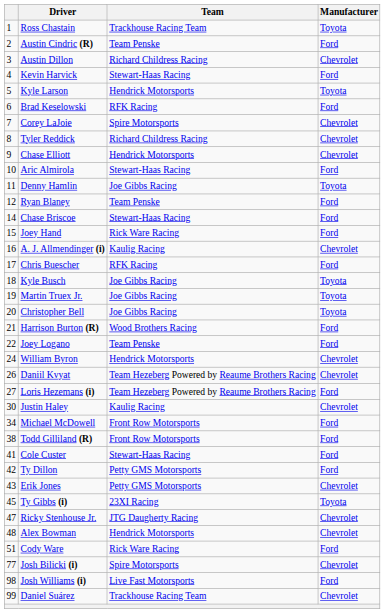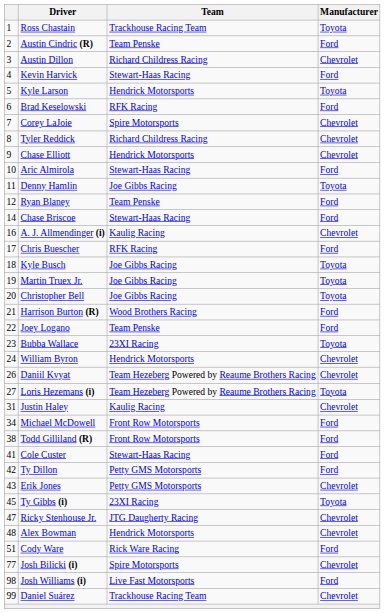 <table class="wikitable" style="font-size:95%">
 <tr>
 <th></th>
 <th>Driver</th>
 <th>Team</th>
 <th>Manufacturer</th>
 </tr>
 <tr>
 <td>1</td>
 <td><a href='#'>Ross Chastain</a></td>
 <td><a href='#'>Trackhouse Racing Team</a></td>
 <td><a href='#'>Toyota</a></td>
 </tr>
 <tr>
 <td>2</td>
 <td><a href='#'>Austin Cindric</a> <strong>(R)</strong></td>
 <td><a href='#'>Team Penske</a></td>
 <td><a href='#'>Ford</a></td>
 </tr>
 <tr>
 <td>3</td>
 <td><a href='#'>Austin Dillon</a></td>
 <td><a href='#'>Richard Childress Racing</a></td>
 <td><a href='#'>Chevrolet</a></td>
 </tr>
 <tr>
 <td>4</td>
 <td><a href='#'>Kevin Harvick</a></td>
 <td><a href='#'>Stewart-Haas Racing</a></td>
 <td><a href='#'>Ford</a></td>
 </tr>
 <tr>
 <td>5</td>
 <td><a href='#'>Kyle Larson</a></td>
 <td><a href='#'>Hendrick Motorsports</a></td>
 <td><a href='#'>Toyota</a></td>
 </tr>
 <tr>
 <td>6</td>
 <td><a href='#'>Brad Keselowski</a></td>
 <td><a href='#'>RFK Racing</a></td>
 <td><a href='#'>Ford</a></td>
 </tr>
 <tr>
 <td>7</td>
 <td><a href='#'>Corey LaJoie</a></td>
 <td><a href='#'>Spire Motorsports</a></td>
 <td><a href='#'>Chevrolet</a></td>
 </tr>
 <tr>
 <td>8</td>
 <td><a href='#'>Tyler Reddick</a></td>
 <td><a href='#'>Richard Childress Racing</a></td>
 <td><a href='#'>Chevrolet</a></td>
 </tr>
 <tr>
 <td>9</td>
 <td><a href='#'>Chase Elliott</a></td>
 <td><a href='#'>Hendrick Motorsports</a></td>
 <td><a href='#'>Chevrolet</a></td>
 </tr>
 <tr>
 <td>10</td>
 <td><a href='#'>Aric Almirola</a></td>
 <td><a href='#'>Stewart-Haas Racing</a></td>
 <td><a href='#'>Ford</a></td>
 </tr>
 <tr>
 <td>11</td>
 <td><a href='#'>Denny Hamlin</a></td>
 <td><a href='#'>Joe Gibbs Racing</a></td>
 <td><a href='#'>Toyota</a></td>
 </tr>
 <tr>
 <td>12</td>
 <td><a href='#'>Ryan Blaney</a></td>
 <td><a href='#'>Team Penske</a></td>
 <td><a href='#'>Ford</a></td>
 </tr>
 <tr>
 <td>14</td>
 <td><a href='#'>Chase Briscoe</a></td>
 <td><a href='#'>Stewart-Haas Racing</a></td>
 <td><a href='#'>Ford</a></td>
 </tr>
 <tr>
-<td>15</td>
-<td><a href='#'>Joey Hand</a></td>
-<td><a href='#'>Rick Ware Racing</a></td>
-<td><a href='#'>Ford</a></td>
-</tr>
-<tr>
 <td>16</td>
 <td nowrap><a href='#'>A. J. Allmendinger</a> <strong>(i)</strong></td>
 <td><a href='#'>Kaulig Racing</a></td>
 <td><a href='#'>Chevrolet</a></td>
 </tr>
 <tr>
 <td>17</td>
 <td><a href='#'>Chris Buescher</a></td>
 <td><a href='#'>RFK Racing</a></td>
 <td><a href='#'>Ford</a></td>
 </tr>
 <tr>
 <td>18</td>
 <td><a href='#'>Kyle Busch</a></td>
 <td><a href='#'>Joe Gibbs Racing</a></td>
 <td><a href='#'>Toyota</a></td>
 </tr>
 <tr>
 <td>19</td>
 <td><a href='#'>Martin Truex Jr.</a></td>
 <td><a href='#'>Joe Gibbs Racing</a></td>
 <td><a href='#'>Toyota</a></td>
 </tr>
 <tr>
 <td>20</td>
 <td><a href='#'>Christopher Bell</a></td>
 <td><a href='#'>Joe Gibbs Racing</a></td>
 <td><a href='#'>Toyota</a></td>
 </tr>
 <tr>
 <td>21</td>
 <td><a href='#'>Harrison Burton</a> <strong>(R)</strong></td>
 <td><a href='#'>Wood Brothers Racing</a></td>
 <td><a href='#'>Ford</a></td>
 </tr>
 <tr>
 <td>22</td>
 <td><a href='#'>Joey Logano</a></td>
 <td><a href='#'>Team Penske</a></td>
 <td><a href='#'>Ford</a></td>
 </tr>
 <tr>
+<td>23</td>
+<td><a href='#'>Bubba Wallace</a></td>
+<td><a href='#'>23XI Racing</a></td>
+<td><a href='#'>Toyota</a></td>
+</tr>
+<tr>
 <td>24</td>
 <td><a href='#'>William Byron</a></td>
 <td><a href='#'>Hendrick Motorsports</a></td>
 <td><a href='#'>Chevrolet</a></td>
 </tr>
 <tr>
 <td>26</td>
 <td><a href='#'>Daniil Kvyat</a></td>
 <td><a href='#'>Team Hezeberg</a> Powered by <a href='#'>Reaume Brothers Racing</a></td>
 <td><a href='#'>Chevrolet</a></td>
 </tr>
 <tr>
 <td>27</td>
 <td><a href='#'>Loris Hezemans</a> <strong>(i)</strong></td>
 <td nowrap><a href='#'>Team Hezeberg</a> Powered by <a href='#'>Reaume Brothers Racing</a></td>
-<td><a href='#'>Ford</a></td>
+<td><a href='#'>Toyota</a></td>
 </tr>
 <tr>
-<td>30</td>
+<td>31</td>
 <td><a href='#'>Justin Haley</a></td>
 <td><a href='#'>Kaulig Racing</a></td>
 <td><a href='#'>Chevrolet</a></td>
 </tr>
 <tr>
 <td>34</td>
 <td><a href='#'>Michael McDowell</a></td>
 <td><a href='#'>Front Row Motorsports</a></td>
 <td><a href='#'>Ford</a></td>
 </tr>
 <tr>
 <td>38</td>
 <td><a href='#'>Todd Gilliland</a> <strong>(R)</strong></td>
 <td><a href='#'>Front Row Motorsports</a></td>
 <td><a href='#'>Ford</a></td>
 </tr>
 <tr>
 <td>41</td>
 <td><a href='#'>Cole Custer</a></td>
 <td><a href='#'>Stewart-Haas Racing</a></td>
 <td><a href='#'>Ford</a></td>
 </tr>
 <tr>
 <td>42</td>
 <td><a href='#'>Ty Dillon</a></td>
 <td><a href='#'>Petty GMS Motorsports</a></td>
 <td><a href='#'>Ford</a></td>
 </tr>
 <tr>
 <td>43</td>
 <td><a href='#'>Erik Jones</a></td>
 <td><a href='#'>Petty GMS Motorsports</a></td>
 <td><a href='#'>Chevrolet</a></td>
 </tr>
 <tr>
 <td>45</td>
 <td><a href='#'>Ty Gibbs</a> <strong>(i)</strong></td>
 <td><a href='#'>23XI Racing</a></td>
 <td><a href='#'>Toyota</a></td>
 </tr>
 <tr>
 <td>47</td>
 <td><a href='#'>Ricky Stenhouse Jr.</a></td>
 <td><a href='#'>JTG Daugherty Racing</a></td>
 <td><a href='#'>Chevrolet</a></td>
 </tr>
 <tr>
 <td>48</td>
 <td><a href='#'>Alex Bowman</a></td>
 <td><a href='#'>Hendrick Motorsports</a></td>
 <td><a href='#'>Chevrolet</a></td>
 </tr>
 <tr>
 <td>51</td>
 <td><a href='#'>Cody Ware</a></td>
 <td><a href='#'>Rick Ware Racing</a></td>
 <td><a href='#'>Ford</a></td>
 </tr>
 <tr>
 <td>77</td>
 <td><a href='#'>Josh Bilicki</a> <strong>(i)</strong></td>
 <td><a href='#'>Spire Motorsports</a></td>
 <td><a href='#'>Chevrolet</a></td>
 </tr>
 <tr>
 <td>98</td>
 <td><a href='#'>Josh Williams</a> <strong>(i)</strong></td>
 <td><a href='#'>Live Fast Motorsports</a></td>
 <td><a href='#'>Ford</a></td>
 </tr>
 <tr>
 <td>99</td>
 <td><a href='#'>Daniel Suárez</a></td>
 <td><a href='#'>Trackhouse Racing Team</a></td>
 <td><a href='#'>Chevrolet</a></td>
 </tr>
 <tr>
 <th colspan="4"></th>
 </tr>
 </table>
